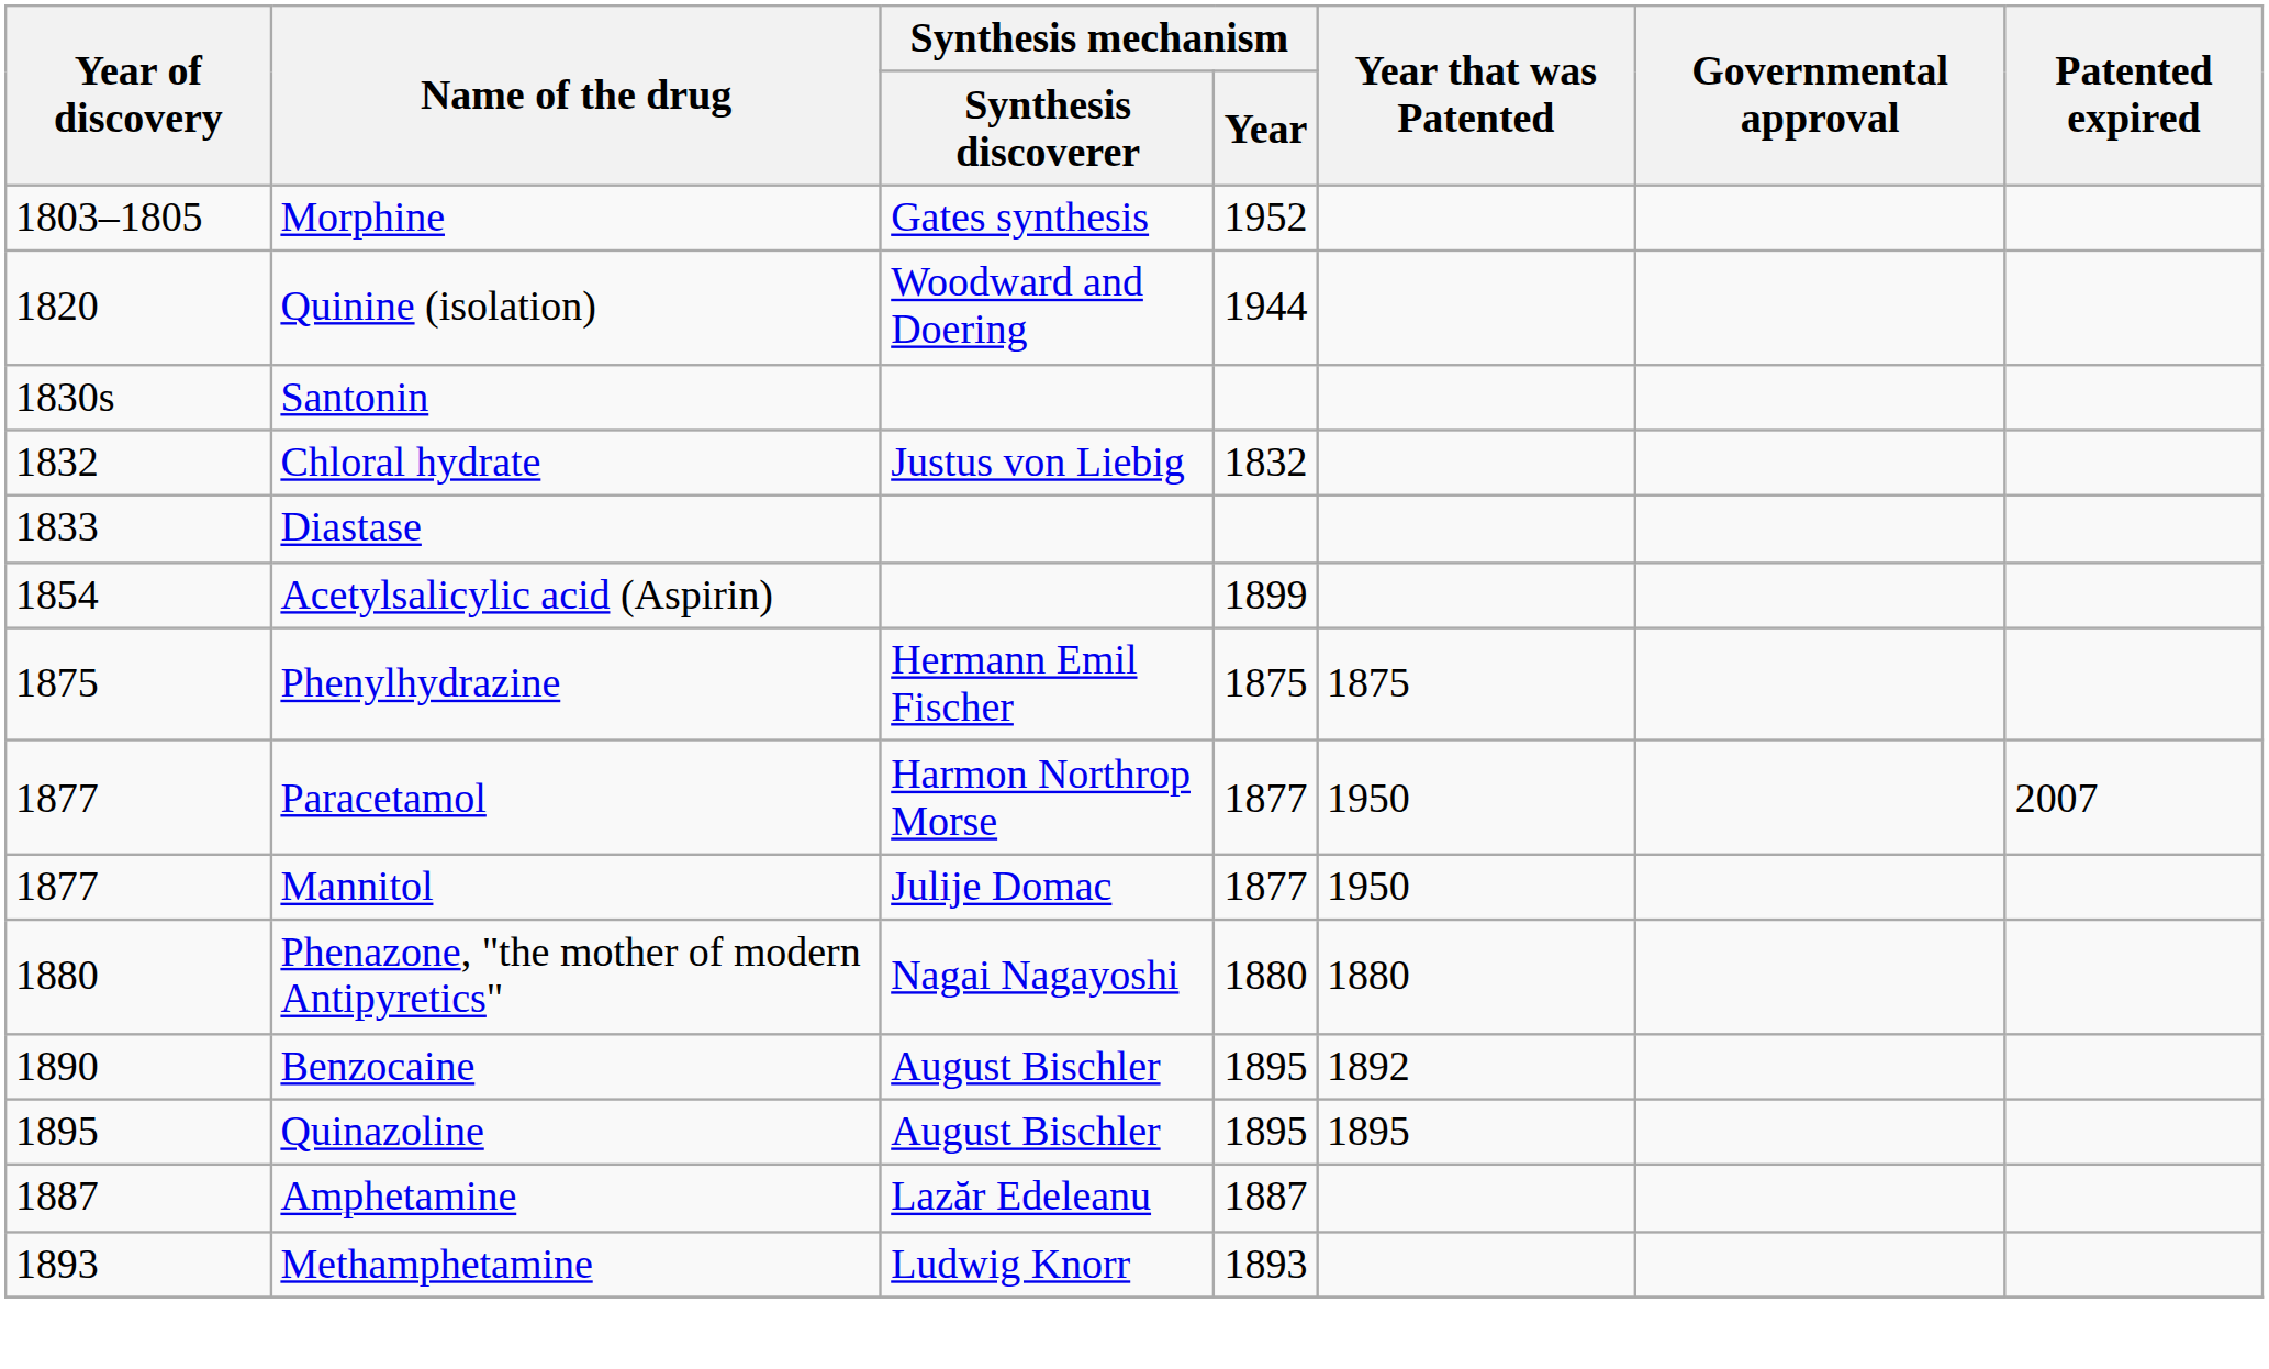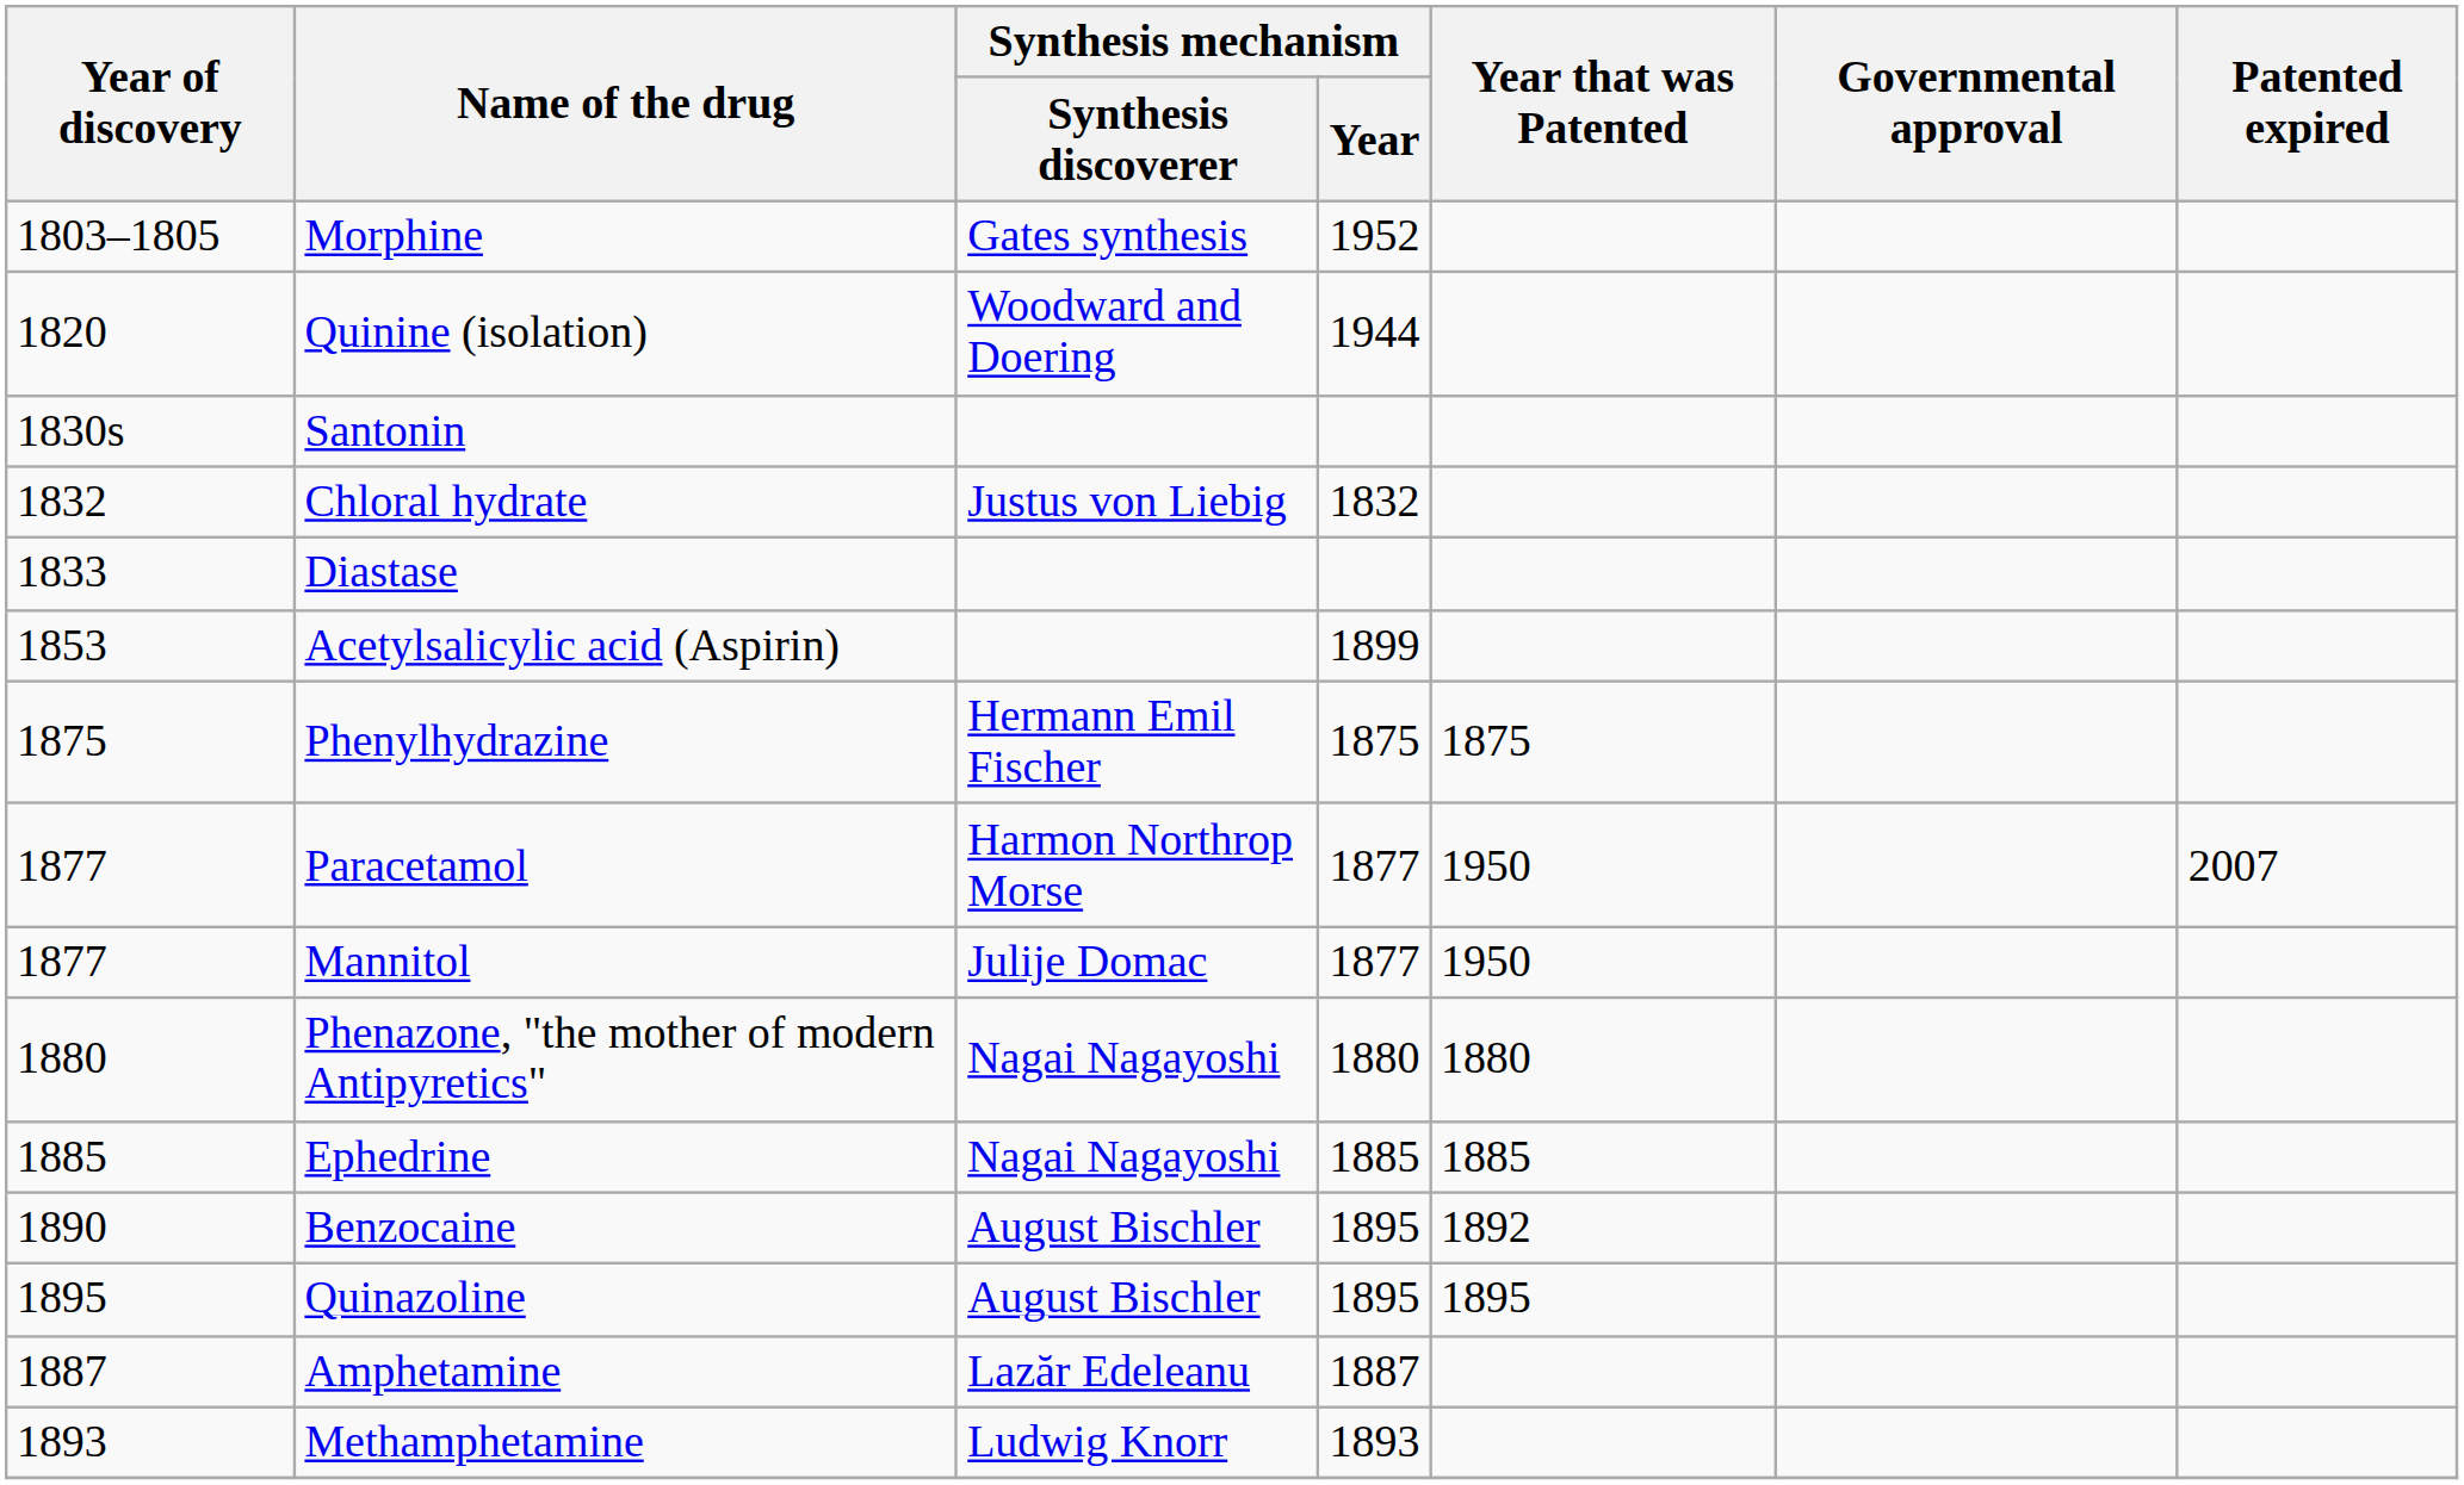 <table class="wikitable">
 <tr>
 <th rowspan="2">Year of discovery</th>
 <th rowspan="2">Name of the drug</th>
 <th colspan="2">Synthesis mechanism</th>
 <th rowspan="2">Year that was Patented</th>
 <th rowspan="2">Governmental approval</th>
 <th rowspan="2">Patented expired</th>
 </tr>
 <tr>
 <th>Synthesis discoverer</th>
 <th>Year</th>
 </tr>
 <tr>
 <td>1803–1805</td>
 <td><a href='#'>Morphine</a></td>
 <td><a href='#'>Gates synthesis</a></td>
 <td>1952</td>
 <td></td>
 <td></td>
 <td></td>
 </tr>
 <tr>
 <td>1820</td>
 <td><a href='#'>Quinine</a> (isolation)</td>
 <td><a href='#'>Woodward and Doering</a></td>
 <td>1944</td>
 <td></td>
 <td></td>
 <td></td>
 </tr>
 <tr>
 <td>1830s</td>
 <td><a href='#'>Santonin</a></td>
 <td></td>
 <td></td>
 <td></td>
 <td></td>
 <td></td>
 </tr>
 <tr>
 <td>1832</td>
 <td><a href='#'>Chloral hydrate</a></td>
 <td><a href='#'>Justus von Liebig</a></td>
 <td>1832</td>
 <td></td>
 <td></td>
 <td></td>
 </tr>
 <tr>
 <td>1833</td>
 <td><a href='#'>Diastase</a></td>
 <td></td>
 <td></td>
 <td></td>
 <td></td>
 <td></td>
 </tr>
 <tr>
-<td>1854</td>
+<td>1853</td>
 <td><a href='#'>Acetylsalicylic acid</a> (Aspirin)</td>
 <td></td>
 <td>1899</td>
 <td></td>
 <td></td>
 <td></td>
 </tr>
 <tr>
 <td>1875</td>
 <td><a href='#'>Phenylhydrazine</a></td>
 <td><a href='#'>Hermann Emil Fischer</a></td>
 <td>1875</td>
 <td>1875</td>
 <td></td>
 <td></td>
 </tr>
 <tr>
 <td>1877</td>
 <td><a href='#'>Paracetamol</a></td>
 <td><a href='#'>Harmon Northrop Morse</a></td>
 <td>1877</td>
 <td>1950</td>
 <td></td>
 <td>2007</td>
 </tr>
 <tr>
 <td>1877</td>
 <td><a href='#'>Mannitol</a></td>
 <td><a href='#'>Julije Domac</a></td>
 <td>1877</td>
 <td>1950</td>
 <td></td>
 <td></td>
 </tr>
 <tr>
 <td>1880</td>
 <td><a href='#'>Phenazone</a>, "the mother of modern <a href='#'>Antipyretics</a>"</td>
 <td><a href='#'>Nagai Nagayoshi</a></td>
 <td>1880</td>
 <td>1880</td>
 <td></td>
 <td></td>
 </tr>
 <tr>
+<td>1885</td>
+<td><a href='#'>Ephedrine</a></td>
+<td><a href='#'>Nagai Nagayoshi</a></td>
+<td>1885</td>
+<td>1885</td>
+<td></td>
+<td></td>
+</tr>
+<tr>
 <td>1890</td>
 <td><a href='#'>Benzocaine</a></td>
 <td><a href='#'>August Bischler</a></td>
 <td>1895</td>
 <td>1892</td>
 <td></td>
 <td></td>
 </tr>
 <tr>
 <td>1895</td>
 <td><a href='#'>Quinazoline</a></td>
 <td><a href='#'>August Bischler</a></td>
 <td>1895</td>
 <td>1895</td>
 <td></td>
 <td></td>
 </tr>
 <tr>
 <td>1887</td>
 <td><a href='#'>Amphetamine</a></td>
 <td><a href='#'>Lazăr Edeleanu</a></td>
 <td>1887</td>
 <td></td>
 <td></td>
 <td></td>
 </tr>
 <tr>
 <td>1893</td>
 <td><a href='#'>Methamphetamine</a></td>
 <td><a href='#'>Ludwig Knorr</a></td>
 <td>1893</td>
 <td></td>
 <td></td>
 <td></td>
 </tr>
 <tr>
 </tr>
 </table>
